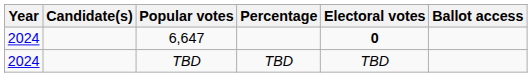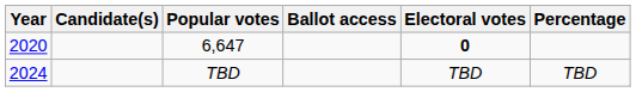 <table class="wikitable" style="text-align:center; font-size:95%">
 <tr>
 <th>Year</th>
 <th>Candidate(s)</th>
 <th>Popular votes</th>
+<th>Ballot access</th>
+<th>Electoral votes</th>
 <th>Percentage</th>
-<th>Electoral votes</th>
-<th>Ballot access</th>
 </tr>
 <tr>
-<td><a href='#'>2024</a></td>
+<td><a href='#'>2020</a></td>
 <td align="left"></td>
 <td>6,647</td>
 <td></td>
 <td><strong>0</strong></td>
 <td></td>
 </tr>
 <tr>
 <td><a href='#'>2024</a></td>
 <td align="left"></td>
 <td><em>TBD</em></td>
+<td></td>
 <td><em>TBD</em></td>
 <td><em>TBD</em></td>
-<td></td>
 </tr>
 </table>
